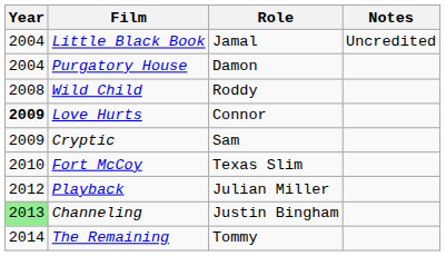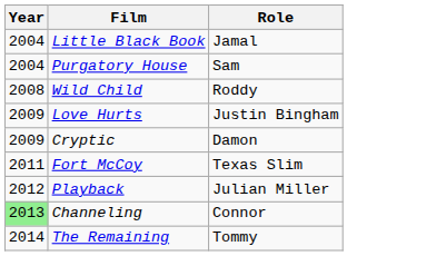 <table class="wikitable">
 <tr>
 <th>Year</th>
 <th>Film</th>
 <th>Role</th>
-<th>Notes</th>
 </tr>
 <tr>
 <td>2004</td>
 <td><em><a href='#'>Little Black Book</a></em></td>
 <td>Jamal</td>
-<td>Uncredited</td>
 </tr>
 <tr>
 <td>2004</td>
 <td><em><a href='#'>Purgatory House</a></em></td>
-<td>Damon</td>
-<td></td>
+<td>Sam</td>
 </tr>
 <tr>
 <td>2008</td>
 <td><em><a href='#'>Wild Child</a></em></td>
 <td>Roddy</td>
-<td></td>
 </tr>
 <tr>
-<td><strong>2009</strong></td>
+<td>2009</td>
 <td><em><a href='#'>Love Hurts</a></em></td>
-<td>Connor</td>
-<td></td>
+<td>Justin Bingham</td>
 </tr>
 <tr>
 <td>2009</td>
 <td><em>Cryptic</em></td>
-<td>Sam</td>
-<td></td>
+<td>Damon</td>
 </tr>
 <tr>
-<td>2010</td>
+<td>2011</td>
 <td><em><a href='#'>Fort McCoy</a></em></td>
 <td>Texas Slim</td>
-<td></td>
 </tr>
 <tr>
 <td>2012</td>
 <td><em><a href='#'>Playback</a></em></td>
 <td>Julian Miller</td>
-<td></td>
 </tr>
 <tr>
 <td style="background: lightgreen;">2013</td>
 <td><em>Channeling</em></td>
-<td>Justin Bingham</td>
-<td></td>
+<td>Connor</td>
 </tr>
 <tr>
 <td>2014</td>
 <td><em><a href='#'>The Remaining</a></em></td>
 <td>Tommy</td>
-<td></td>
 </tr>
 </table>
